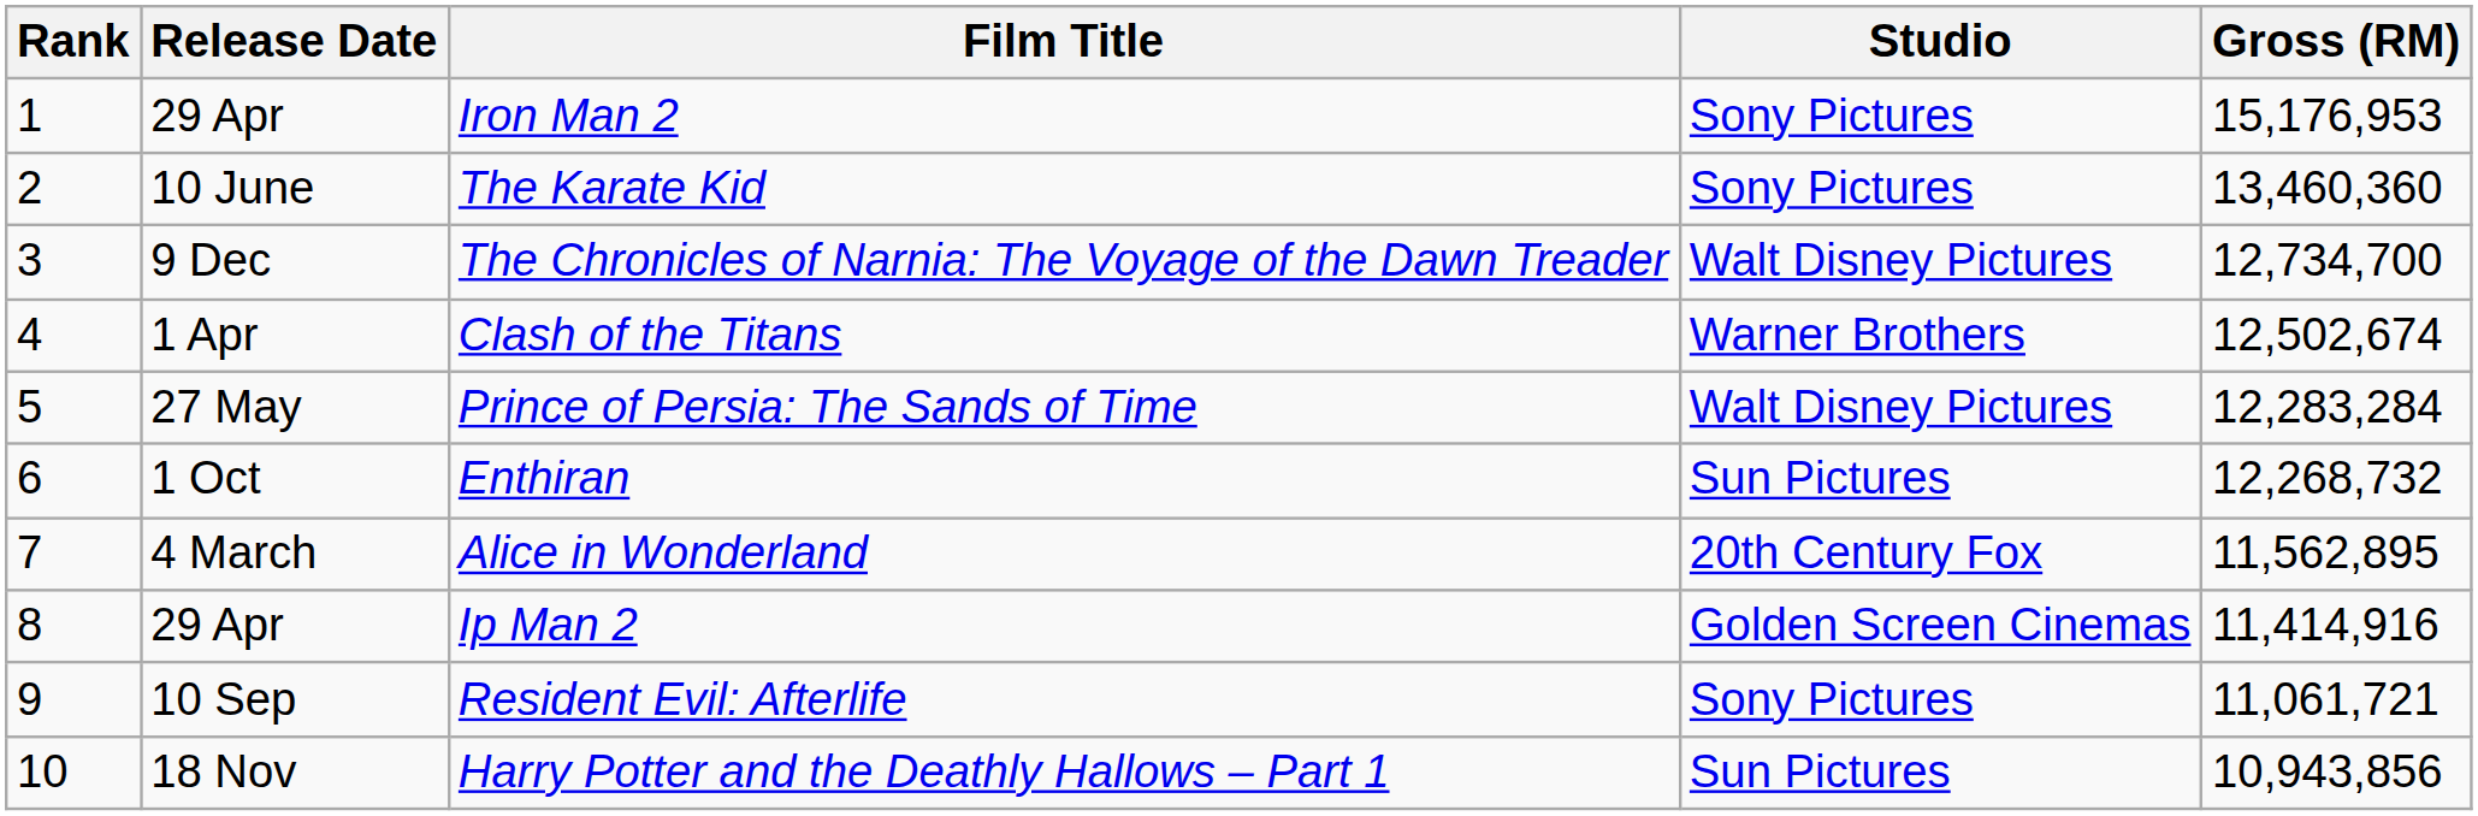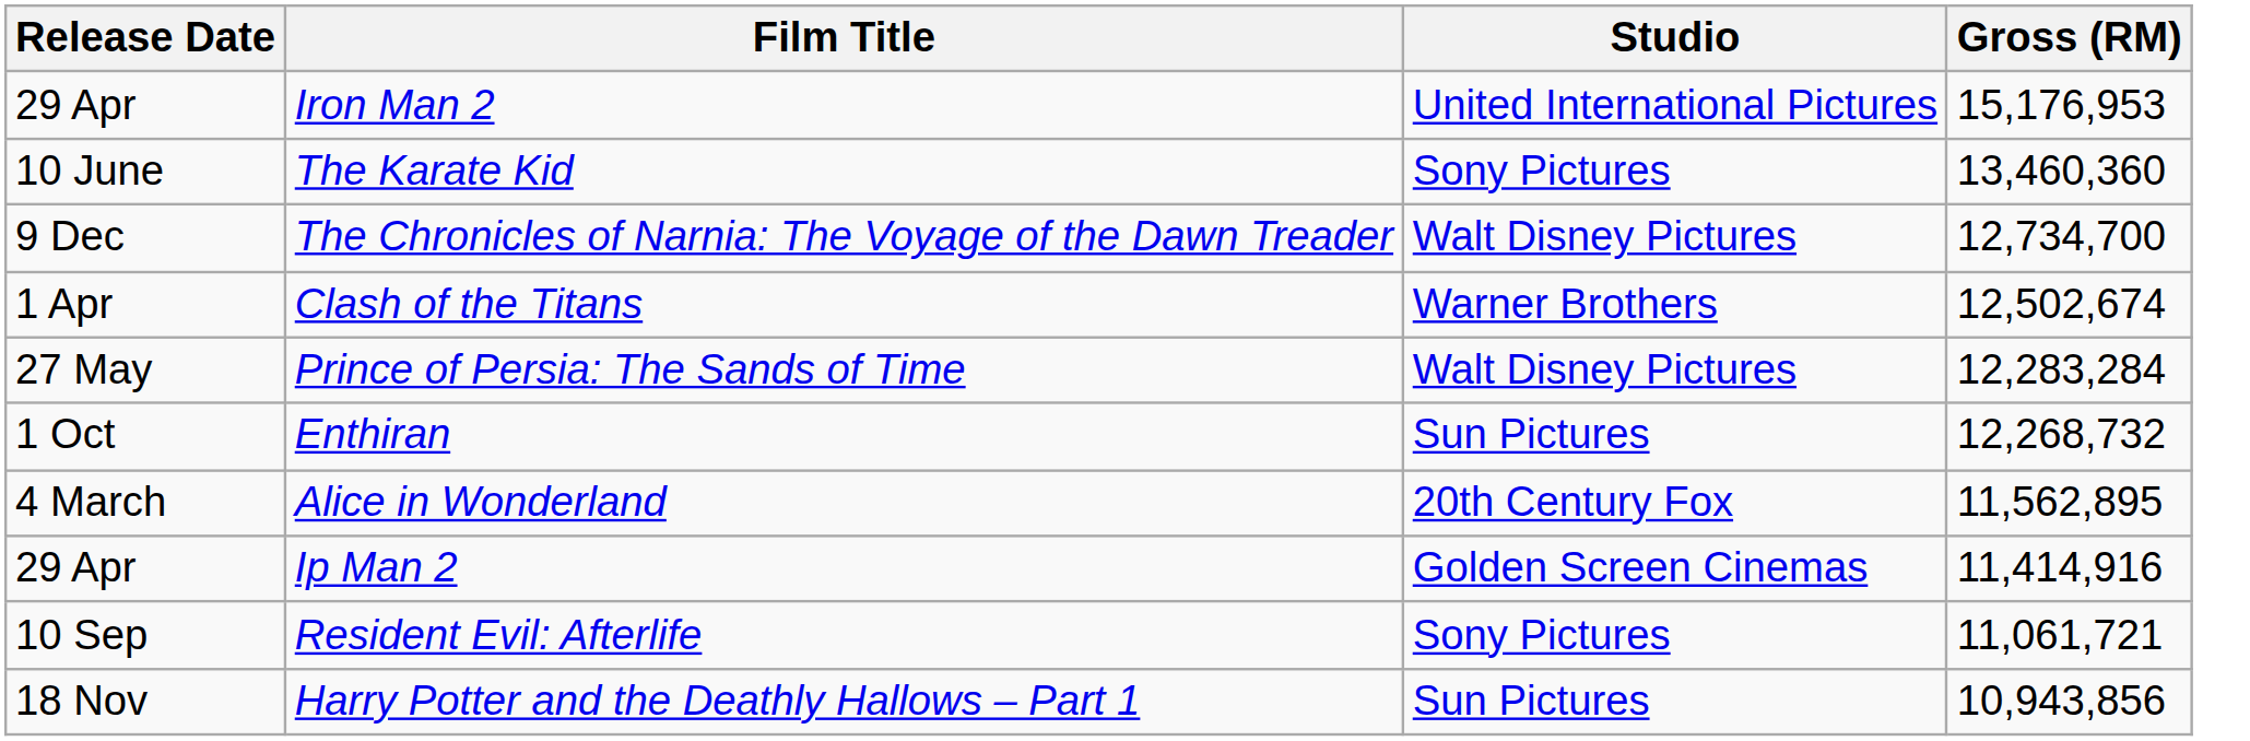 <table class="wikitable sortable" style="text-align:left">
 <tr>
-<th>Rank</th>
 <th>Release Date</th>
 <th>Film Title</th>
 <th>Studio</th>
 <th>Gross (RM)</th>
 </tr>
 <tr>
-<td>1</td>
 <td>29 Apr</td>
 <td><em><a href='#'>Iron Man 2</a></em></td>
-<td><a href='#'>Sony Pictures</a></td>
+<td><a href='#'>United International Pictures</a></td>
 <td>15,176,953</td>
 </tr>
 <tr>
-<td>2</td>
 <td>10 June</td>
 <td><a href='#'><em>The Karate Kid</em></a></td>
 <td><a href='#'>Sony Pictures</a></td>
 <td>13,460,360</td>
 </tr>
 <tr>
-<td>3</td>
 <td>9 Dec</td>
 <td><em><a href='#'>The Chronicles of Narnia: The Voyage of the Dawn Treader</a></em></td>
 <td><a href='#'>Walt Disney Pictures</a></td>
 <td>12,734,700</td>
 </tr>
 <tr>
-<td>4</td>
 <td>1 Apr</td>
 <td><a href='#'><em>Clash of the Titans</em></a></td>
 <td><a href='#'>Warner Brothers</a></td>
 <td>12,502,674</td>
 </tr>
 <tr>
-<td>5</td>
 <td>27 May</td>
 <td><a href='#'><em>Prince of Persia: The Sands of Time</em></a></td>
 <td><a href='#'>Walt Disney Pictures</a></td>
 <td>12,283,284</td>
 </tr>
 <tr>
-<td>6</td>
 <td>1 Oct</td>
 <td><em><a href='#'>Enthiran</a></em></td>
 <td><a href='#'>Sun Pictures</a></td>
 <td>12,268,732</td>
 </tr>
 <tr>
-<td>7</td>
 <td>4 March</td>
 <td><a href='#'><em>Alice in Wonderland</em></a></td>
 <td><a href='#'>20th Century Fox</a></td>
 <td>11,562,895</td>
 </tr>
 <tr>
-<td>8</td>
 <td>29 Apr</td>
 <td><em><a href='#'>Ip Man 2</a></em></td>
 <td><a href='#'>Golden Screen Cinemas</a></td>
 <td>11,414,916</td>
 </tr>
 <tr>
-<td>9</td>
 <td>10 Sep</td>
 <td><em><a href='#'>Resident Evil: Afterlife</a></em></td>
 <td><a href='#'>Sony Pictures</a></td>
 <td>11,061,721</td>
 </tr>
 <tr>
-<td>10</td>
 <td>18 Nov</td>
 <td><em><a href='#'>Harry Potter and the Deathly Hallows – Part 1</a></em></td>
 <td><a href='#'>Sun Pictures</a></td>
 <td>10,943,856</td>
 </tr>
 </table>
